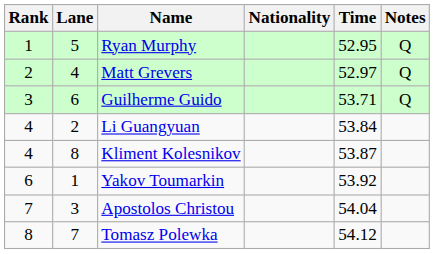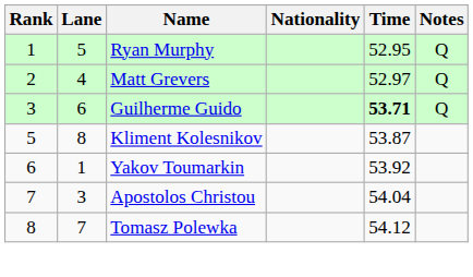 <table class="wikitable sortable" style="text-align:center">
 <tr>
 <th>Rank</th>
 <th>Lane</th>
 <th>Name</th>
 <th>Nationality</th>
 <th>Time</th>
 <th>Notes</th>
 </tr>
 <tr bgcolor=ccffcc>
 <td>1</td>
 <td>5</td>
 <td align=left><a href='#'>Ryan Murphy</a></td>
 <td align=left></td>
 <td>52.95</td>
 <td>Q</td>
 </tr>
 <tr bgcolor=ccffcc>
 <td>2</td>
 <td>4</td>
 <td align=left><a href='#'>Matt Grevers</a></td>
 <td align=left></td>
 <td>52.97</td>
 <td>Q</td>
 </tr>
 <tr bgcolor=ccffcc>
 <td>3</td>
 <td>6</td>
 <td align=left><a href='#'>Guilherme Guido</a></td>
 <td align=left></td>
-<td>53.71</td>
+<td><strong>53.71</strong></td>
 <td>Q</td>
 </tr>
 <tr>
-<td>4</td>
-<td>2</td>
-<td align=left><a href='#'>Li Guangyuan</a></td>
-<td align=left></td>
-<td>53.84</td>
-<td></td>
-</tr>
-<tr>
-<td>4</td>
+<td>5</td>
 <td>8</td>
 <td align=left><a href='#'>Kliment Kolesnikov</a></td>
 <td align=left></td>
 <td>53.87</td>
 <td></td>
 </tr>
 <tr>
 <td>6</td>
 <td>1</td>
 <td align=left><a href='#'>Yakov Toumarkin</a></td>
 <td align=left></td>
 <td>53.92</td>
 <td></td>
 </tr>
 <tr>
 <td>7</td>
 <td>3</td>
 <td align=left><a href='#'>Apostolos Christou</a></td>
 <td align=left></td>
 <td>54.04</td>
 <td></td>
 </tr>
 <tr>
 <td>8</td>
 <td>7</td>
 <td align=left><a href='#'>Tomasz Polewka</a></td>
 <td align=left></td>
 <td>54.12</td>
 <td></td>
 </tr>
 </table>
